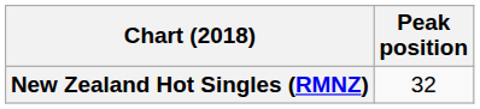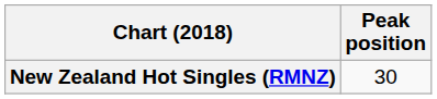 <table class="wikitable sortable plainrowheaders" style="text-align:center">
 <tr>
 <th scope="col">Chart (2018)</th>
 <th scope="col">Peak<br> position</th>
 </tr>
 <tr>
 <th scope="row">New Zealand Hot Singles (<a href='#'>RMNZ</a>)</th>
-<td>32</td>
+<td>30</td>
 </tr>
 </table>
